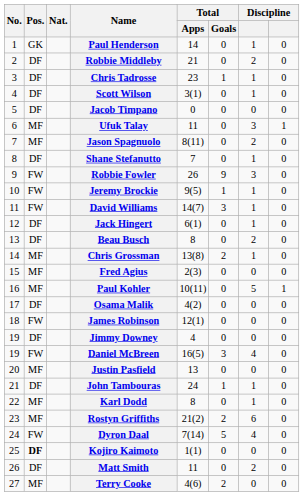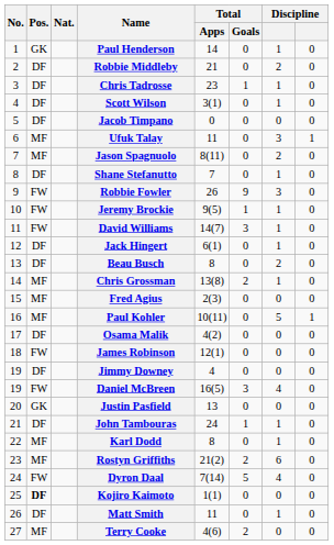 <table class="wikitable plainrowheaders" style="text-align:center">
 <tr>
 <th rowspan="2">No.</th>
 <th rowspan="2">Pos.</th>
 <th rowspan="2">Nat.</th>
 <th rowspan="2" style="width:160px;">Name</th>
 <th colspan="2" style="width:87px;">Total</th>
 <th colspan="2" style="width:87px;">Discipline</th>
 </tr>
 <tr>
 <th>Apps</th>
 <th>Goals</th>
 <th></th>
 <th></th>
 </tr>
 <tr>
 <td>1</td>
 <td>GK</td>
 <td></td>
 <th scope="row"><a href='#'>Paul Henderson</a></th>
 <td>14</td>
 <td>0</td>
 <td>1</td>
 <td>0</td>
 </tr>
 <tr>
 <td>2</td>
 <td>DF</td>
 <td></td>
 <th scope="row"><a href='#'>Robbie Middleby</a></th>
 <td>21</td>
 <td>0</td>
 <td>2</td>
 <td>0</td>
 </tr>
 <tr>
 <td>3</td>
 <td>DF</td>
 <td></td>
 <th scope="row"><a href='#'>Chris Tadrosse</a></th>
 <td>23</td>
 <td>1</td>
 <td>1</td>
 <td>0</td>
 </tr>
 <tr>
 <td>4</td>
 <td>DF</td>
 <td></td>
 <th scope="row"><a href='#'>Scott Wilson</a></th>
 <td>3(1)</td>
 <td>0</td>
 <td>1</td>
 <td>0</td>
 </tr>
 <tr>
 <td>5</td>
 <td>DF</td>
 <td></td>
 <th scope="row"><a href='#'>Jacob Timpano</a></th>
 <td>0</td>
 <td>0</td>
 <td>0</td>
 <td>0</td>
 </tr>
 <tr>
 <td>6</td>
 <td>MF</td>
 <td></td>
 <th scope="row"><a href='#'>Ufuk Talay</a></th>
 <td>11</td>
 <td>0</td>
 <td>3</td>
 <td>1</td>
 </tr>
 <tr>
 <td>7</td>
 <td>MF</td>
 <td></td>
 <th scope="row"><a href='#'>Jason Spagnuolo</a></th>
 <td>8(11)</td>
 <td>0</td>
 <td>2</td>
 <td>0</td>
 </tr>
 <tr>
 <td>8</td>
 <td>DF</td>
 <td></td>
 <th scope="row"><a href='#'>Shane Stefanutto</a></th>
 <td>7</td>
 <td>0</td>
 <td>1</td>
 <td>0</td>
 </tr>
 <tr>
 <td>9</td>
 <td>FW</td>
 <td></td>
 <th scope="row"><a href='#'>Robbie Fowler</a></th>
 <td>26</td>
 <td>9</td>
 <td>3</td>
 <td>0</td>
 </tr>
 <tr>
 <td>10</td>
 <td>FW</td>
 <td></td>
 <th scope="row"><a href='#'>Jeremy Brockie</a></th>
 <td>9(5)</td>
 <td>1</td>
 <td>1</td>
 <td>0</td>
 </tr>
 <tr>
 <td>11</td>
 <td>FW</td>
 <td></td>
 <th scope="row"><a href='#'>David Williams</a></th>
 <td>14(7)</td>
 <td>3</td>
 <td>1</td>
 <td>0</td>
 </tr>
 <tr>
 <td>12</td>
 <td>DF</td>
 <td></td>
 <th scope="row"><a href='#'>Jack Hingert</a></th>
 <td>6(1)</td>
 <td>0</td>
 <td>1</td>
 <td>0</td>
 </tr>
 <tr>
 <td>13</td>
 <td>DF</td>
 <td></td>
 <th scope="row"><a href='#'>Beau Busch</a></th>
 <td>8</td>
 <td>0</td>
 <td>2</td>
 <td>0</td>
 </tr>
 <tr>
 <td>14</td>
 <td>MF</td>
 <td></td>
 <th scope="row"><a href='#'>Chris Grossman</a></th>
 <td>13(8)</td>
 <td>2</td>
 <td>1</td>
 <td>0</td>
 </tr>
 <tr>
 <td>15</td>
 <td>MF</td>
 <td></td>
 <th scope="row"><a href='#'>Fred Agius</a></th>
 <td>2(3)</td>
 <td>0</td>
 <td>0</td>
 <td>0</td>
 </tr>
 <tr>
 <td>16</td>
 <td>MF</td>
 <td></td>
 <th scope="row"><a href='#'>Paul Kohler</a></th>
 <td>10(11)</td>
 <td>0</td>
 <td>5</td>
 <td>1</td>
 </tr>
 <tr>
 <td>17</td>
 <td>DF</td>
 <td></td>
 <th scope="row"><a href='#'>Osama Malik</a></th>
 <td>4(2)</td>
 <td>0</td>
 <td>0</td>
 <td>0</td>
 </tr>
 <tr>
 <td>18</td>
 <td>FW</td>
 <td></td>
 <th scope="row"><a href='#'>James Robinson</a></th>
 <td>12(1)</td>
 <td>0</td>
 <td>0</td>
 <td>0</td>
 </tr>
 <tr>
 <td>19</td>
 <td>DF</td>
 <td></td>
 <th scope="row"><a href='#'>Jimmy Downey</a></th>
 <td>4</td>
 <td>0</td>
 <td>0</td>
 <td>0</td>
 </tr>
 <tr>
 <td>19</td>
 <td>FW</td>
 <td></td>
 <th scope="row"><a href='#'>Daniel McBreen</a></th>
 <td>16(5)</td>
 <td>3</td>
 <td>4</td>
 <td>0</td>
 </tr>
 <tr>
 <td>20</td>
-<td>MF</td>
+<td>GK</td>
 <td></td>
 <th scope="row"><a href='#'>Justin Pasfield</a></th>
 <td>13</td>
 <td>0</td>
 <td>0</td>
 <td>0</td>
 </tr>
 <tr>
 <td>21</td>
 <td>DF</td>
 <td></td>
 <th scope="row"><a href='#'>John Tambouras</a></th>
 <td>24</td>
 <td>1</td>
 <td>1</td>
 <td>0</td>
 </tr>
 <tr>
 <td>22</td>
 <td>MF</td>
 <td></td>
 <th scope="row"><a href='#'>Karl Dodd</a></th>
 <td>8</td>
 <td>0</td>
 <td>1</td>
 <td>0</td>
 </tr>
 <tr>
 <td>23</td>
 <td>MF</td>
 <td></td>
 <th scope="row"><a href='#'>Rostyn Griffiths</a></th>
 <td>21(2)</td>
 <td>2</td>
 <td>6</td>
 <td>0</td>
 </tr>
 <tr>
 <td>24</td>
 <td>FW</td>
 <td></td>
 <th scope="row"><a href='#'>Dyron Daal</a></th>
 <td>7(14)</td>
 <td>5</td>
 <td>4</td>
 <td>0</td>
 </tr>
 <tr>
 <td>25</td>
 <td><strong>DF</strong></td>
 <td></td>
 <th scope="row"><a href='#'>Kojiro Kaimoto</a></th>
 <td>1(1)</td>
 <td>0</td>
 <td>0</td>
 <td>0</td>
 </tr>
 <tr>
 <td>26</td>
 <td>DF</td>
 <td></td>
 <th scope="row"><a href='#'>Matt Smith</a></th>
 <td>11</td>
 <td>0</td>
-<td>2</td>
+<td>1</td>
 <td>0</td>
 </tr>
 <tr>
 <td>27</td>
 <td>MF</td>
 <td></td>
 <th scope="row"><a href='#'>Terry Cooke</a></th>
 <td>4(6)</td>
 <td>2</td>
 <td>0</td>
 <td>0</td>
 </tr>
 </table>
